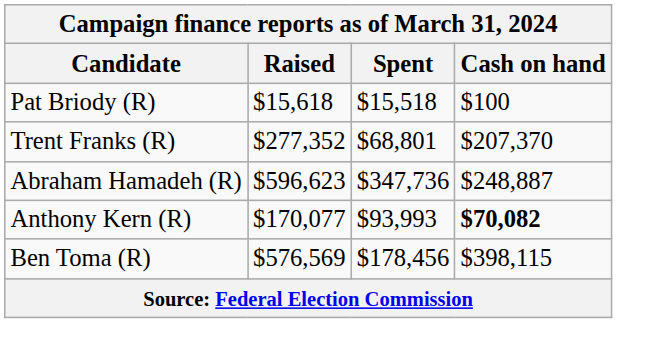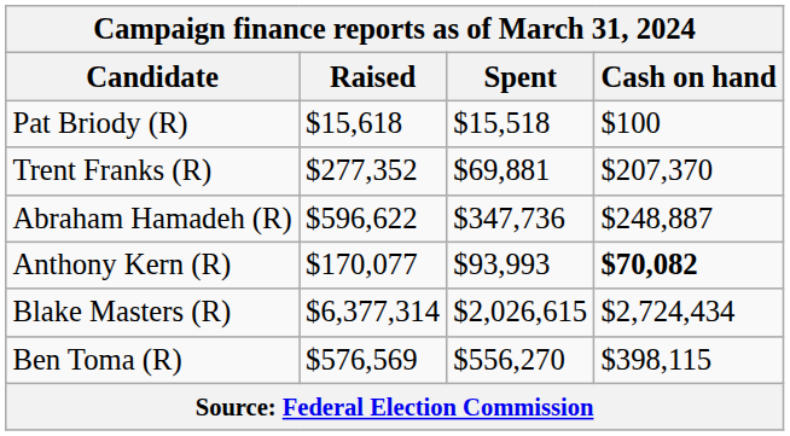 <table class="wikitable sortable">
 <tr>
 <th colspan=4>Campaign finance reports as of March 31, 2024</th>
 </tr>
 <tr style="text-align:center;">
 <th>Candidate</th>
 <th>Raised</th>
 <th>Spent</th>
 <th>Cash on hand</th>
 </tr>
 <tr>
 <td>Pat Briody (R)</td>
 <td>$15,618</td>
 <td>$15,518</td>
 <td>$100</td>
 </tr>
 <tr>
 <td>Trent Franks (R)</td>
 <td>$277,352</td>
-<td>$68,801</td>
+<td>$69,881</td>
 <td>$207,370</td>
 </tr>
 <tr>
 <td>Abraham Hamadeh (R)</td>
-<td>$596,623</td>
+<td>$596,622</td>
 <td>$347,736</td>
 <td>$248,887</td>
 </tr>
 <tr>
 <td>Anthony Kern (R)</td>
 <td>$170,077</td>
 <td>$93,993</td>
 <td><strong>$70,082</strong></td>
 </tr>
 <tr>
+<td>Blake Masters (R)</td>
+<td>$6,377,314</td>
+<td>$2,026,615</td>
+<td>$2,724,434</td>
+</tr>
+<tr>
 <td>Ben Toma (R)</td>
 <td>$576,569</td>
-<td>$178,456</td>
+<td>$556,270</td>
 <td>$398,115</td>
 </tr>
 <tr>
 <th colspan="4"><small>Source: <a href='#'>Federal Election Commission</a></small></th>
 </tr>
 </table>
